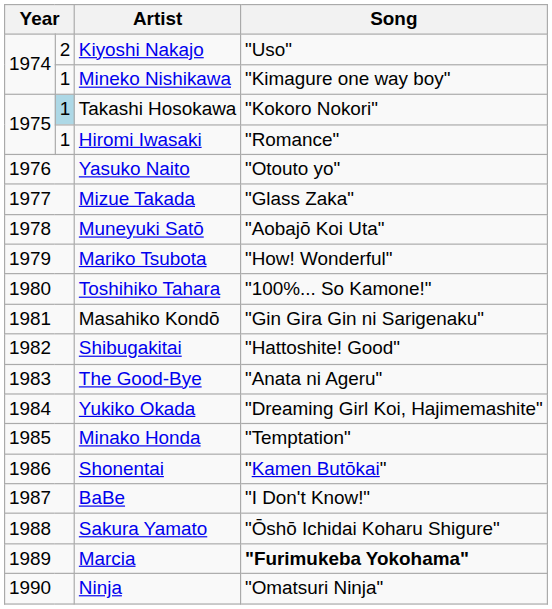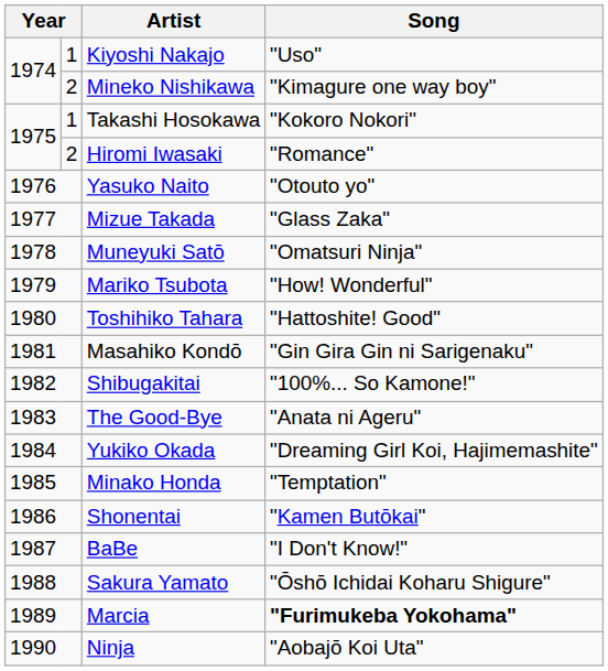 <table class="wikitable">
 <tr>
 <th colspan="2">Year</th>
 <th>Artist</th>
 <th>Song</th>
 </tr>
 <tr>
 <td rowspan="2">1974</td>
-<td>2</td>
+<td>1</td>
 <td><a href='#'>Kiyoshi Nakajo</a></td>
 <td>"Uso"</td>
 </tr>
 <tr>
-<td>1</td>
+<td>2</td>
 <td><a href='#'>Mineko Nishikawa</a></td>
 <td>"Kimagure one way boy"</td>
 </tr>
 <tr>
 <td rowspan="2">1975</td>
-<td style="background: lightblue;">1</td>
+<td>1</td>
 <td>Takashi Hosokawa</td>
 <td>"Kokoro Nokori"</td>
 </tr>
 <tr>
-<td>1</td>
+<td>2</td>
 <td><a href='#'>Hiromi Iwasaki</a></td>
 <td>"Romance"</td>
 </tr>
 <tr>
 <td colspan="2">1976</td>
 <td><a href='#'>Yasuko Naito</a></td>
 <td>"Otouto yo"</td>
 </tr>
 <tr>
 <td colspan="2">1977</td>
 <td><a href='#'>Mizue Takada</a></td>
 <td>"Glass Zaka"</td>
 </tr>
 <tr>
 <td colspan="2">1978</td>
 <td><a href='#'>Muneyuki Satō</a></td>
-<td>"Aobajō Koi Uta"</td>
+<td>"Omatsuri Ninja"</td>
 </tr>
 <tr>
 <td colspan="2">1979</td>
 <td><a href='#'>Mariko Tsubota</a></td>
 <td>"How! Wonderful"</td>
 </tr>
 <tr>
 <td colspan="2">1980</td>
 <td><a href='#'>Toshihiko Tahara</a></td>
-<td>"100%... So Kamone!"</td>
+<td>"Hattoshite! Good"</td>
 </tr>
 <tr>
 <td colspan="2">1981</td>
 <td>Masahiko Kondō</td>
 <td>"Gin Gira Gin ni Sarigenaku"</td>
 </tr>
 <tr>
 <td colspan="2">1982</td>
 <td><a href='#'>Shibugakitai</a></td>
-<td>"Hattoshite! Good"</td>
+<td>"100%... So Kamone!"</td>
 </tr>
 <tr>
 <td colspan="2">1983</td>
 <td><a href='#'>The Good-Bye</a></td>
 <td>"Anata ni Ageru"</td>
 </tr>
 <tr>
 <td colspan="2">1984</td>
 <td><a href='#'>Yukiko Okada</a></td>
 <td>"Dreaming Girl Koi, Hajimemashite"</td>
 </tr>
 <tr>
 <td colspan="2">1985</td>
 <td><a href='#'>Minako Honda</a></td>
 <td>"Temptation"</td>
 </tr>
 <tr>
 <td colspan="2">1986</td>
 <td><a href='#'>Shonentai</a></td>
 <td>"<a href='#'>Kamen Butōkai</a>"</td>
 </tr>
 <tr>
 <td colspan="2">1987</td>
 <td><a href='#'>BaBe</a></td>
 <td>"I Don't Know!"</td>
 </tr>
 <tr>
 <td colspan="2">1988</td>
 <td><a href='#'>Sakura Yamato</a></td>
 <td>"Ōshō Ichidai Koharu Shigure"</td>
 </tr>
 <tr>
 <td colspan="2">1989</td>
 <td><a href='#'>Marcia</a></td>
 <td><strong>"Furimukeba Yokohama"</strong></td>
 </tr>
 <tr>
 <td colspan="2">1990</td>
 <td><a href='#'>Ninja</a></td>
-<td>"Omatsuri Ninja"</td>
+<td>"Aobajō Koi Uta"</td>
 </tr>
 </table>
